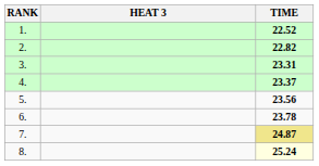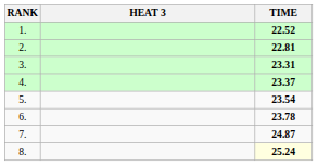 <table class="wikitable" style="border-collapse: collapse; font-size: 90%;">
 <tr>
 <th>RANK</th>
 <th style="width: 20em">HEAT 3</th>
 <th style="width: 5em">TIME</th>
 </tr>
 <tr style="background:#ccffcc;">
 <td align="center">1.</td>
 <td></td>
 <td align="center"><strong>22.52</strong></td>
 </tr>
 <tr style="background:#ccffcc;">
 <td align="center">2.</td>
 <td></td>
-<td align="center"><strong>22.82</strong></td>
+<td align="center"><strong>22.81</strong></td>
 </tr>
 <tr style="background:#ccffcc;">
 <td align="center">3.</td>
 <td></td>
 <td align="center"><strong>23.31</strong></td>
 </tr>
 <tr style="background:#ccffcc;">
 <td align="center">4.</td>
 <td></td>
 <td align="center"><strong>23.37</strong></td>
 </tr>
 <tr>
 <td align="center">5.</td>
 <td></td>
-<td align="center"><strong>23.56</strong></td>
+<td align="center"><strong>23.54</strong></td>
 </tr>
 <tr>
 <td align="center">6.</td>
 <td></td>
 <td align="center"><strong>23.78</strong></td>
 </tr>
 <tr>
 <td align="center">7.</td>
 <td></td>
-<td align="center" style="background: khaki;"><strong>24.87</strong></td>
+<td align="center"><strong>24.87</strong></td>
 </tr>
 <tr>
 <td align="center">8.</td>
 <td></td>
 <td align="center" style="background: lightyellow;"><strong>25.24</strong></td>
 </tr>
 </table>
